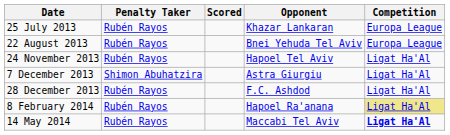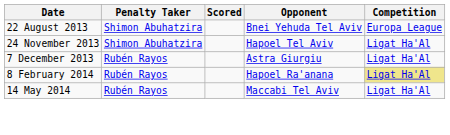 <table class="wikitable">
 <tr>
 <th>Date</th>
 <th>Penalty Taker</th>
 <th>Scored</th>
 <th>Opponent</th>
 <th>Competition</th>
 </tr>
 <tr>
-<td>25 July 2013</td>
-<td><a href='#'>Rubén Rayos</a></td>
-<td></td>
-<td><a href='#'>Khazar Lankaran</a></td>
-<td><a href='#'>Europa League</a></td>
-</tr>
-<tr>
 <td>22 August 2013</td>
-<td><a href='#'>Rubén Rayos</a></td>
+<td><a href='#'>Shimon Abuhatzira</a></td>
 <td></td>
 <td><a href='#'>Bnei Yehuda Tel Aviv</a></td>
 <td><a href='#'>Europa League</a></td>
 </tr>
 <tr>
 <td>24 November 2013</td>
-<td><a href='#'>Rubén Rayos</a></td>
+<td><a href='#'>Shimon Abuhatzira</a></td>
 <td></td>
 <td><a href='#'>Hapoel Tel Aviv</a></td>
 <td><a href='#'>Ligat Ha'Al</a></td>
 </tr>
 <tr>
 <td>7 December 2013</td>
-<td><a href='#'>Shimon Abuhatzira</a></td>
+<td><a href='#'>Rubén Rayos</a></td>
 <td></td>
 <td><a href='#'>Astra Giurgiu</a></td>
-<td><a href='#'>Ligat Ha'Al</a></td>
-</tr>
-<tr>
-<td>28 December 2013</td>
-<td><a href='#'>Rubén Rayos</a></td>
-<td></td>
-<td><a href='#'>F.C. Ashdod</a></td>
 <td><a href='#'>Ligat Ha'Al</a></td>
 </tr>
 <tr>
 <td>8 February 2014</td>
 <td><a href='#'>Rubén Rayos</a></td>
 <td></td>
 <td><a href='#'>Hapoel Ra'anana</a></td>
 <td style="background: khaki;"><a href='#'>Ligat Ha'Al</a></td>
 </tr>
 <tr>
 <td>14 May 2014</td>
 <td><a href='#'>Rubén Rayos</a></td>
 <td></td>
 <td><a href='#'>Maccabi Tel Aviv</a></td>
-<td><strong><a href='#'>Ligat Ha'Al</a></strong></td>
+<td><a href='#'>Ligat Ha'Al</a></td>
 </tr>
 </table>
